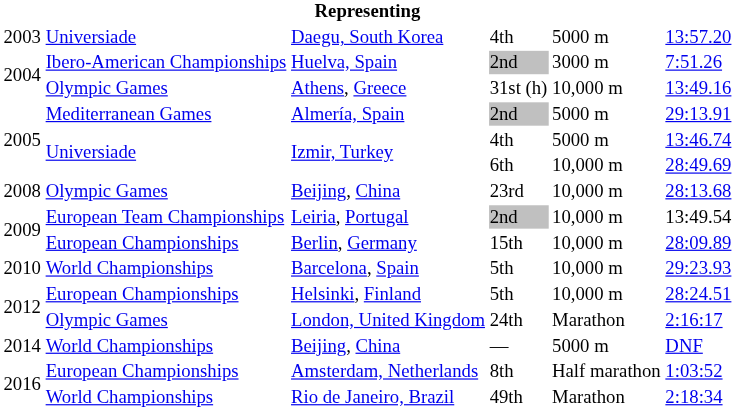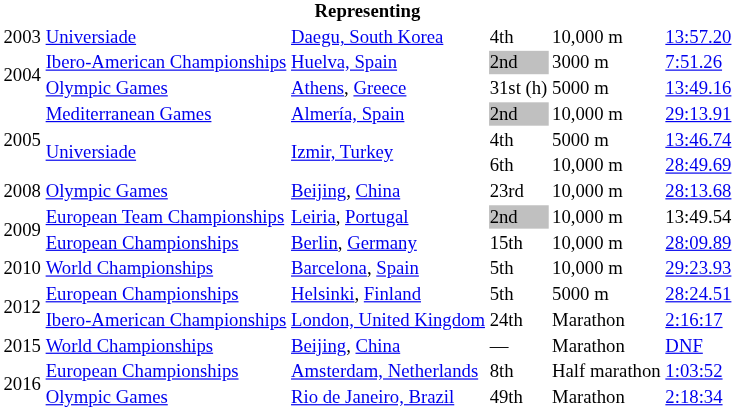 <table>
 <tr>
 <th colspan="6">Representing </th>
 </tr>
 <tr>
 <td>2003</td>
 <td><a href='#'>Universiade</a></td>
 <td><a href='#'>Daegu, South Korea</a></td>
 <td>4th</td>
-<td>5000 m</td>
+<td>10,000 m</td>
 <td><a href='#'>13:57.20</a></td>
 </tr>
 <tr>
 <td rowspan=2>2004</td>
 <td><a href='#'>Ibero-American Championships</a></td>
 <td><a href='#'>Huelva, Spain</a></td>
 <td bgcolor=silver>2nd</td>
 <td>3000 m</td>
 <td><a href='#'>7:51.26</a></td>
 </tr>
 <tr>
 <td><a href='#'>Olympic Games</a></td>
 <td><a href='#'>Athens</a>, <a href='#'>Greece</a></td>
 <td>31st (h)</td>
-<td>10,000 m</td>
+<td>5000 m</td>
 <td><a href='#'>13:49.16</a></td>
 </tr>
 <tr>
 <td rowspan=3>2005</td>
 <td><a href='#'>Mediterranean Games</a></td>
 <td><a href='#'>Almería, Spain</a></td>
 <td bgcolor=silver>2nd</td>
-<td>5000 m</td>
+<td>10,000 m</td>
 <td><a href='#'>29:13.91</a></td>
 </tr>
 <tr>
 <td rowspan=2><a href='#'>Universiade</a></td>
 <td rowspan=2><a href='#'>Izmir, Turkey</a></td>
 <td>4th</td>
 <td>5000 m</td>
 <td><a href='#'>13:46.74</a></td>
 </tr>
 <tr>
 <td>6th</td>
 <td>10,000 m</td>
 <td><a href='#'>28:49.69</a></td>
 </tr>
 <tr>
 <td>2008</td>
 <td><a href='#'>Olympic Games</a></td>
 <td><a href='#'>Beijing</a>, <a href='#'>China</a></td>
 <td>23rd</td>
 <td>10,000 m</td>
 <td><a href='#'>28:13.68</a></td>
 </tr>
 <tr>
 <td rowspan=2>2009</td>
 <td><a href='#'>European Team Championships</a></td>
 <td><a href='#'>Leiria</a>, <a href='#'>Portugal</a></td>
 <td bgcolor="silver">2nd</td>
 <td>10,000 m</td>
 <td>13:49.54</td>
 </tr>
 <tr>
 <td><a href='#'>European Championships</a></td>
 <td><a href='#'>Berlin</a>, <a href='#'>Germany</a></td>
 <td>15th</td>
 <td>10,000 m</td>
 <td><a href='#'>28:09.89</a></td>
 </tr>
 <tr>
 <td>2010</td>
 <td><a href='#'>World Championships</a></td>
 <td><a href='#'>Barcelona</a>, <a href='#'>Spain</a></td>
 <td>5th</td>
 <td>10,000 m</td>
 <td><a href='#'>29:23.93</a></td>
 </tr>
 <tr>
 <td rowspan=2>2012</td>
 <td><a href='#'>European Championships</a></td>
 <td><a href='#'>Helsinki</a>, <a href='#'>Finland</a></td>
 <td>5th</td>
-<td>10,000 m</td>
+<td>5000 m</td>
 <td><a href='#'>28:24.51</a></td>
 </tr>
 <tr>
-<td><a href='#'>Olympic Games</a></td>
+<td><a href='#'>Ibero-American Championships</a></td>
 <td><a href='#'>London, United Kingdom</a></td>
 <td>24th</td>
 <td>Marathon</td>
 <td><a href='#'>2:16:17</a></td>
 </tr>
 <tr>
-<td>2014</td>
+<td>2015</td>
 <td><a href='#'>World Championships</a></td>
 <td><a href='#'>Beijing</a>, <a href='#'>China</a></td>
 <td>—</td>
-<td>5000 m</td>
+<td>Marathon</td>
 <td><a href='#'>DNF</a></td>
 </tr>
 <tr>
 <td rowspan=2>2016</td>
 <td><a href='#'>European Championships</a></td>
 <td><a href='#'>Amsterdam, Netherlands</a></td>
 <td>8th</td>
 <td>Half marathon</td>
 <td><a href='#'>1:03:52</a></td>
 </tr>
 <tr>
-<td><a href='#'>World Championships</a></td>
+<td><a href='#'>Olympic Games</a></td>
 <td><a href='#'>Rio de Janeiro, Brazil</a></td>
 <td>49th</td>
 <td>Marathon</td>
 <td><a href='#'>2:18:34</a></td>
 </tr>
 </table>
